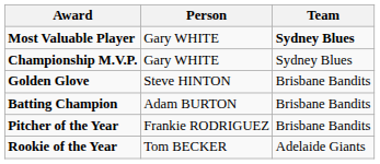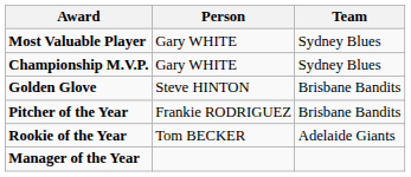 <table class="wikitable">
 <tr>
 <th>Award</th>
 <th>Person</th>
 <th>Team</th>
 </tr>
 <tr>
 <td><strong>Most Valuable Player</strong></td>
 <td>Gary WHITE</td>
-<td><strong>Sydney Blues</strong></td>
+<td>Sydney Blues</td>
 </tr>
 <tr>
 <td><strong>Championship M.V.P.</strong></td>
 <td>Gary WHITE</td>
 <td>Sydney Blues</td>
 </tr>
 <tr>
 <td><strong>Golden Glove</strong></td>
 <td>Steve HINTON</td>
 <td>Brisbane Bandits</td>
 </tr>
 <tr>
-<td><strong>Batting Champion</strong></td>
-<td>Adam BURTON</td>
-<td>Brisbane Bandits</td>
-</tr>
-<tr>
 <td><strong>Pitcher of the Year</strong></td>
 <td>Frankie RODRIGUEZ</td>
 <td>Brisbane Bandits</td>
 </tr>
 <tr>
 <td><strong>Rookie of the Year</strong></td>
 <td>Tom BECKER</td>
 <td>Adelaide Giants</td>
 </tr>
+<tr>
+<td><strong>Manager of the Year</strong></td>
+<td></td>
+<td></td>
+</tr>
 </table>
